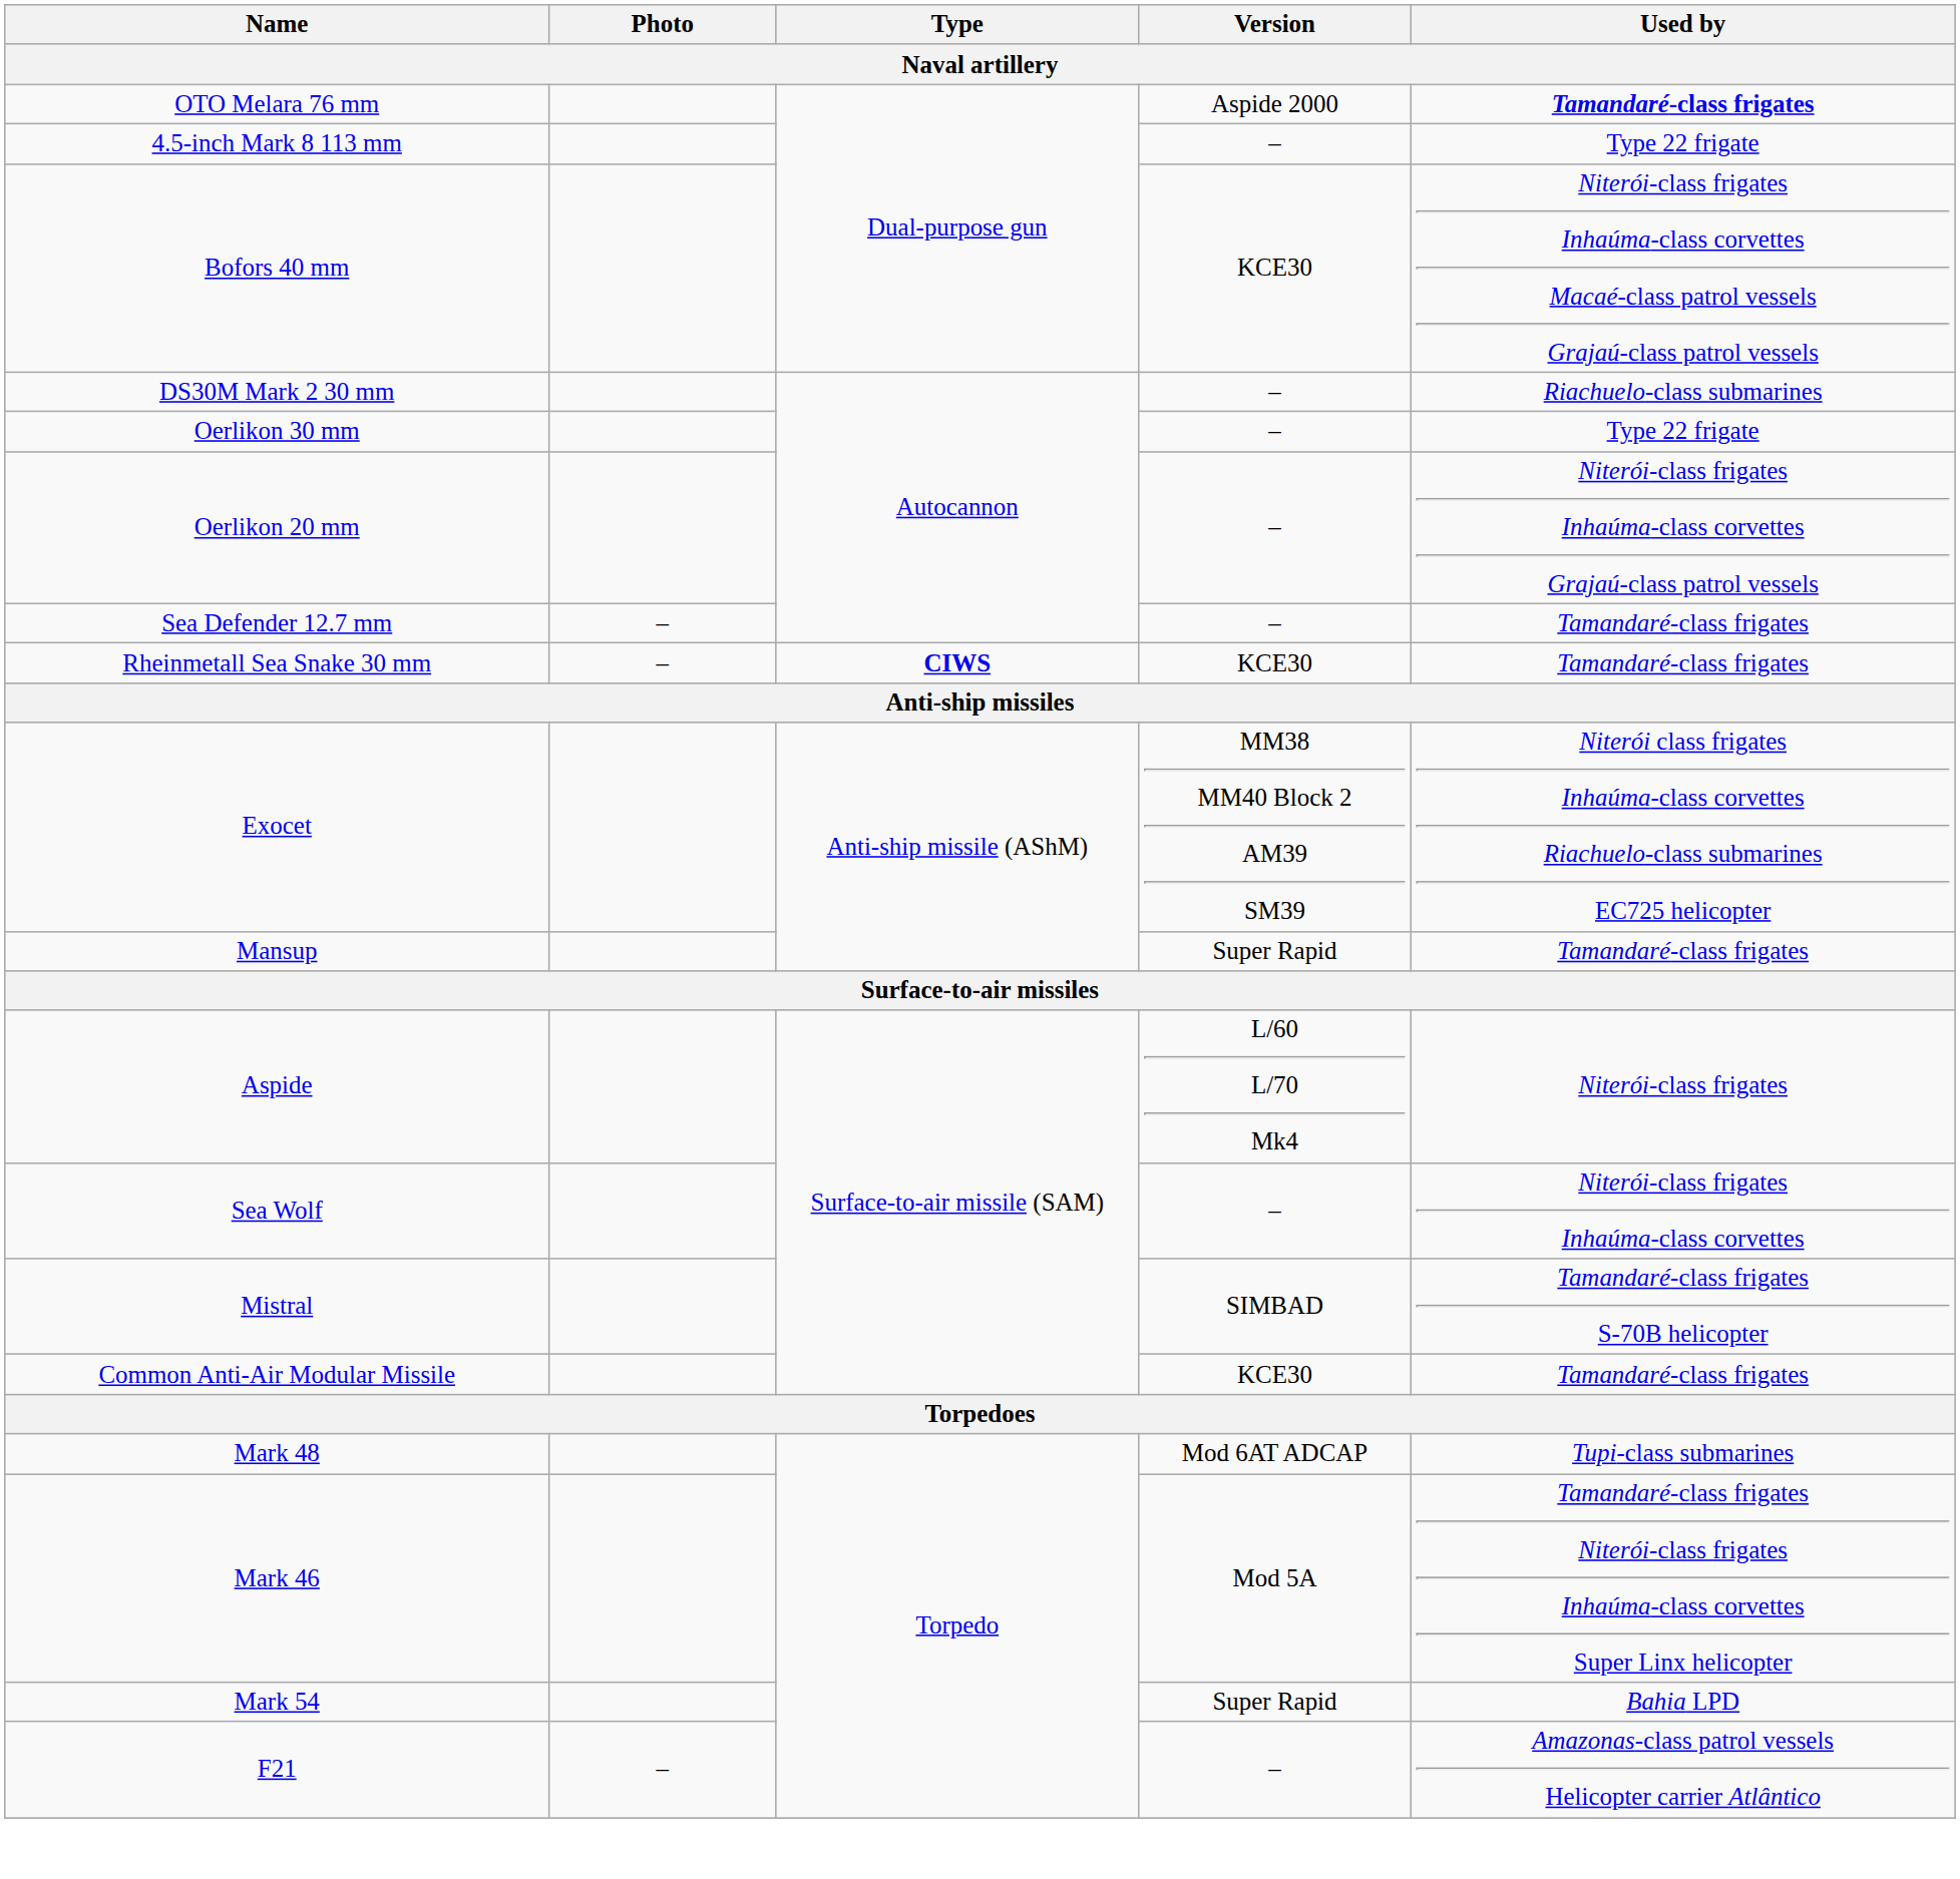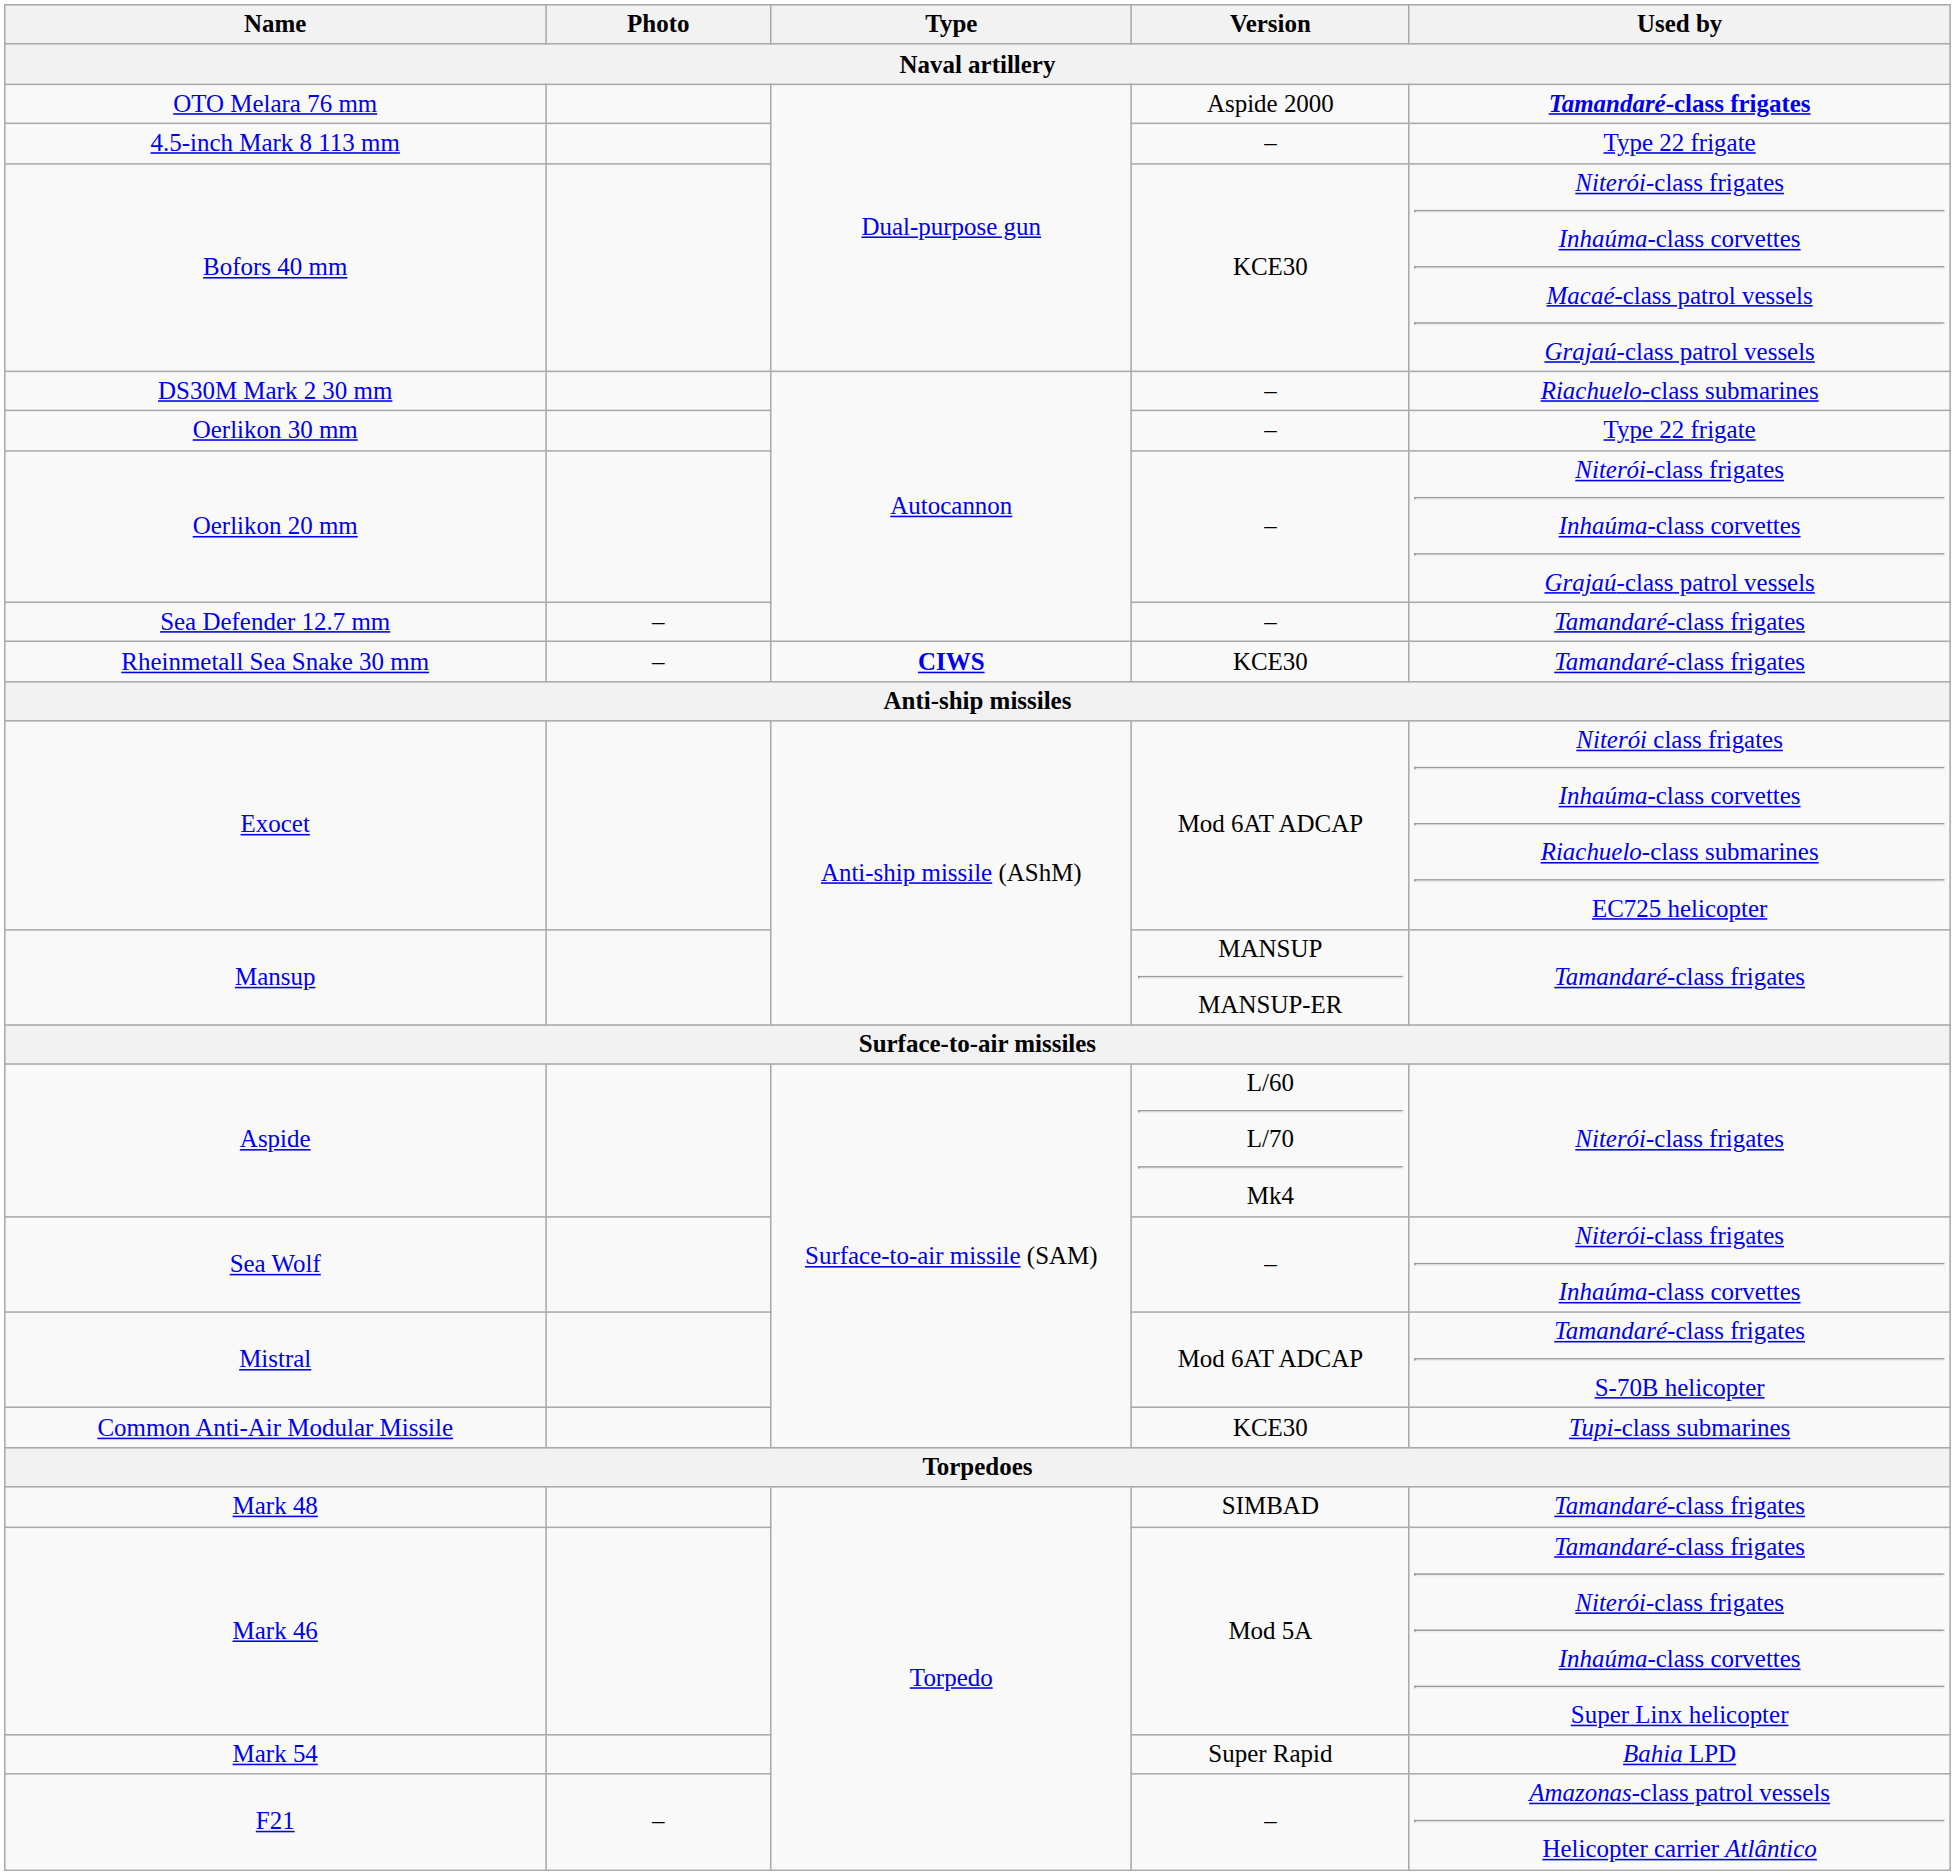 <table class="wikitable" style="text-align:center;">
 <tr>
 <th style="text-align:center; width:12%;">Name</th>
 <th style="text-align:center; width:5%;">Photo</th>
 <th style="text-align:center; width:8%;">Type</th>
 <th style="text-align:center; width:6%;">Version</th>
 <th style="text-align:center; width:12%;">Used by</th>
 </tr>
 <tr>
 <th colspan="6">Naval artillery</th>
 </tr>
 <tr>
 <td><a href='#'>OTO Melara 76 mm</a></td>
 <td></td>
 <td rowspan=3><a href='#'>Dual-purpose gun</a></td>
 <td>Aspide 2000</td>
 <td><strong><a href='#'><em>Tamandaré</em>-class frigates</a></strong></td>
 </tr>
 <tr>
 <td><a href='#'>4.5-inch Mark 8 113 mm</a></td>
 <td></td>
 <td>–</td>
 <td><a href='#'>Type 22 frigate</a></td>
 </tr>
 <tr>
 <td><a href='#'>Bofors 40 mm</a></td>
 <td></td>
 <td>KCE30</td>
 <td><a href='#'><em>Niterói</em>-class frigates</a><hr><a href='#'><em>Inhaúma</em>-class corvettes</a><hr><a href='#'><em>Macaé</em>-class patrol vessels</a><hr><a href='#'><em>Grajaú</em>-class patrol vessels</a></td>
 </tr>
 <tr>
 <td><a href='#'>DS30M Mark 2 30 mm</a></td>
 <td></td>
 <td rowspan=4><a href='#'>Autocannon</a></td>
 <td>–</td>
 <td><a href='#'><em>Riachuelo</em>-class submarines</a></td>
 </tr>
 <tr>
 <td><a href='#'>Oerlikon 30 mm</a></td>
 <td></td>
 <td>–</td>
 <td><a href='#'>Type 22 frigate</a></td>
 </tr>
 <tr>
 <td><a href='#'>Oerlikon 20 mm</a></td>
 <td></td>
 <td>–</td>
 <td><a href='#'><em>Niterói</em>-class frigates</a><hr><a href='#'><em>Inhaúma</em>-class corvettes</a><hr><a href='#'><em>Grajaú</em>-class patrol vessels</a></td>
 </tr>
 <tr>
 <td><a href='#'>Sea Defender 12.7 mm</a></td>
 <td>–</td>
 <td>–</td>
 <td><a href='#'><em>Tamandaré</em>-class frigates</a></td>
 </tr>
 <tr>
 <td><a href='#'>Rheinmetall Sea Snake 30 mm</a></td>
 <td>–</td>
 <td><strong><a href='#'>CIWS</a></strong></td>
 <td>KCE30</td>
 <td><a href='#'><em>Tamandaré</em>-class frigates</a></td>
 </tr>
 <tr>
 <th colspan="6">Anti-ship missiles</th>
 </tr>
 <tr>
 <td><a href='#'>Exocet</a></td>
 <td></td>
 <td rowspan=2><a href='#'>Anti-ship missile</a> (AShM)</td>
-<td>MM38<hr>MM40 Block 2<hr> AM39<hr>SM39</td>
+<td>Mod 6AT ADCAP</td>
 <td><a href='#'><em>Niterói</em> class frigates</a><hr><a href='#'><em>Inhaúma</em>-class corvettes</a><hr><a href='#'><em>Riachuelo</em>-class submarines</a><hr><a href='#'>EC725 helicopter</a></td>
 </tr>
 <tr>
 <td><a href='#'>Mansup</a></td>
 <td></td>
-<td>Super Rapid</td>
+<td>MANSUP<hr>MANSUP-ER</td>
 <td><a href='#'><em>Tamandaré</em>-class frigates</a></td>
 </tr>
 <tr>
 <th colspan="6">Surface-to-air missiles</th>
 </tr>
 <tr>
 <td><a href='#'>Aspide</a></td>
 <td></td>
 <td rowspan=4><a href='#'>Surface-to-air missile</a> (SAM)</td>
 <td>L/60<hr>L/70<hr>Mk4</td>
 <td><a href='#'><em>Niterói</em>-class frigates</a></td>
 </tr>
 <tr>
 <td><a href='#'>Sea Wolf</a></td>
 <td></td>
 <td>–</td>
 <td><a href='#'><em>Niterói</em>-class frigates</a><hr><a href='#'><em>Inhaúma</em>-class corvettes</a></td>
 </tr>
 <tr>
 <td><a href='#'>Mistral</a></td>
 <td></td>
-<td>SIMBAD</td>
+<td>Mod 6AT ADCAP</td>
 <td><a href='#'><em>Tamandaré</em>-class frigates</a><hr><a href='#'>S-70B helicopter</a></td>
 </tr>
 <tr>
 <td><a href='#'>Common Anti-Air Modular Missile</a></td>
 <td></td>
 <td>KCE30</td>
-<td><a href='#'><em>Tamandaré</em>-class frigates</a></td>
+<td><a href='#'><em>Tupi</em>-class submarines</a></td>
 </tr>
 <tr>
 <th colspan="6">Torpedoes</th>
 </tr>
 <tr>
 <td><a href='#'>Mark 48</a></td>
 <td></td>
 <td rowspan=4><a href='#'>Torpedo</a></td>
-<td>Mod 6AT ADCAP</td>
-<td><a href='#'><em>Tupi</em>-class submarines</a></td>
+<td>SIMBAD</td>
+<td><a href='#'><em>Tamandaré</em>-class frigates</a></td>
 </tr>
 <tr>
 <td><a href='#'>Mark 46</a></td>
 <td></td>
 <td>Mod 5A</td>
 <td><a href='#'><em>Tamandaré</em>-class frigates</a><hr><a href='#'><em>Niterói</em>-class frigates</a><hr><a href='#'><em>Inhaúma</em>-class corvettes</a><hr><a href='#'>Super Linx helicopter</a></td>
 </tr>
 <tr>
 <td><a href='#'>Mark 54</a></td>
 <td></td>
 <td>Super Rapid</td>
 <td><a href='#'><em>Bahia</em> LPD</a></td>
 </tr>
 <tr>
 <td><a href='#'>F21</a></td>
 <td>–</td>
 <td>–</td>
 <td><a href='#'><em>Amazonas</em>-class patrol vessels</a><hr><a href='#'>Helicopter carrier <em>Atlântico</em></a></td>
 </tr>
 <tr>
 </tr>
 </table>
